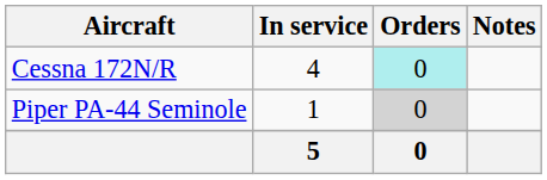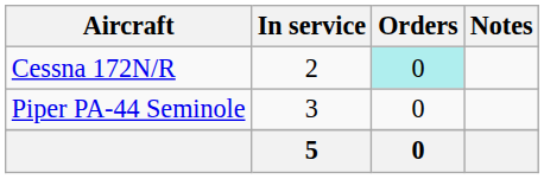 <table class="wikitable sortable">
 <tr>
 <th>Aircraft</th>
 <th>In service</th>
 <th>Orders</th>
 <th>Notes</th>
 </tr>
 <tr>
 <td><a href='#'>Cessna 172N/R</a></td>
-<td align=center>4</td>
+<td align=center>2</td>
 <td align=center style="background: paleturquoise;">0</td>
 <td></td>
 </tr>
 <tr>
 <td><a href='#'>Piper PA-44 Seminole</a></td>
-<td align=center>1</td>
-<td align=center style="background: lightgrey;">0</td>
+<td align=center>3</td>
+<td align=center>0</td>
 <td></td>
 </tr>
 <tr>
 </tr>
 <tr>
 <th></th>
 <th>5</th>
 <th>0</th>
 <th colspan=4></th>
 </tr>
 </table>
